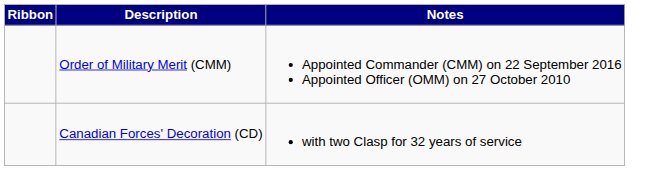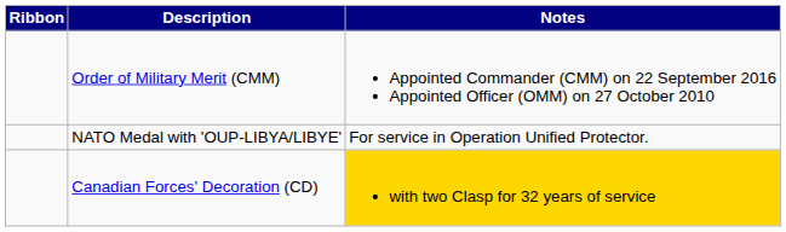 <table class="wikitable">
 <tr style="background:Navy;color:White" align="center">
 <td><strong>Ribbon</strong></td>
 <td><strong>Description</strong></td>
 <td><strong>Notes</strong></td>
 </tr>
 <tr>
 <td></td>
 <td><a href='#'>Order of Military Merit</a> (CMM)</td>
 <td><br><ul><li>Appointed Commander (CMM) on 22 September 2016</li><li>Appointed Officer (OMM) on 27 October 2010</li></ul></td>
 </tr>
 <tr>
 <td></td>
+<td>NATO Medal with 'OUP-LIBYA/LIBYE'</td>
+<td>For service in Operation Unified Protector.</td>
+</tr>
+<tr>
+<td></td>
 <td><a href='#'>Canadian Forces' Decoration</a> (CD)</td>
-<td><br><ul><li>with two Clasp for 32 years of service</li></ul></td>
+<td style="background: gold;"><br><ul><li>with two Clasp for 32 years of service</li></ul></td>
 </tr>
 </table>
